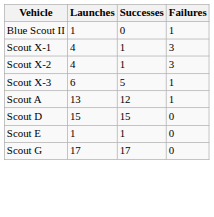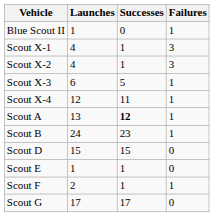 <table class="wikitable">
 <tr>
 <th>Vehicle</th>
 <th>Launches</th>
 <th>Successes</th>
 <th>Failures</th>
 </tr>
 <tr>
 <td>Blue Scout II</td>
 <td>1</td>
 <td>0</td>
 <td>1</td>
 </tr>
 <tr>
 <td>Scout X-1</td>
 <td>4</td>
 <td>1</td>
 <td>3</td>
 </tr>
 <tr>
 <td>Scout X-2</td>
 <td>4</td>
 <td>1</td>
 <td>3</td>
 </tr>
 <tr>
 <td>Scout X-3</td>
 <td>6</td>
 <td>5</td>
 <td>1</td>
 </tr>
 <tr>
+<td>Scout X-4</td>
+<td>12</td>
+<td>11</td>
+<td>1</td>
+</tr>
+<tr>
 <td>Scout A</td>
 <td>13</td>
-<td>12</td>
+<td><strong>12</strong></td>
+<td>1</td>
+</tr>
+<tr>
+<td>Scout B</td>
+<td>24</td>
+<td>23</td>
 <td>1</td>
 </tr>
 <tr>
 <td>Scout D</td>
 <td>15</td>
 <td>15</td>
 <td>0</td>
 </tr>
 <tr>
 <td>Scout E</td>
 <td>1</td>
 <td>1</td>
 <td>0</td>
 </tr>
 <tr>
+<td>Scout F</td>
+<td>2</td>
+<td>1</td>
+<td>1</td>
+</tr>
+<tr>
 <td>Scout G</td>
 <td>17</td>
 <td>17</td>
 <td>0</td>
 </tr>
 </table>
